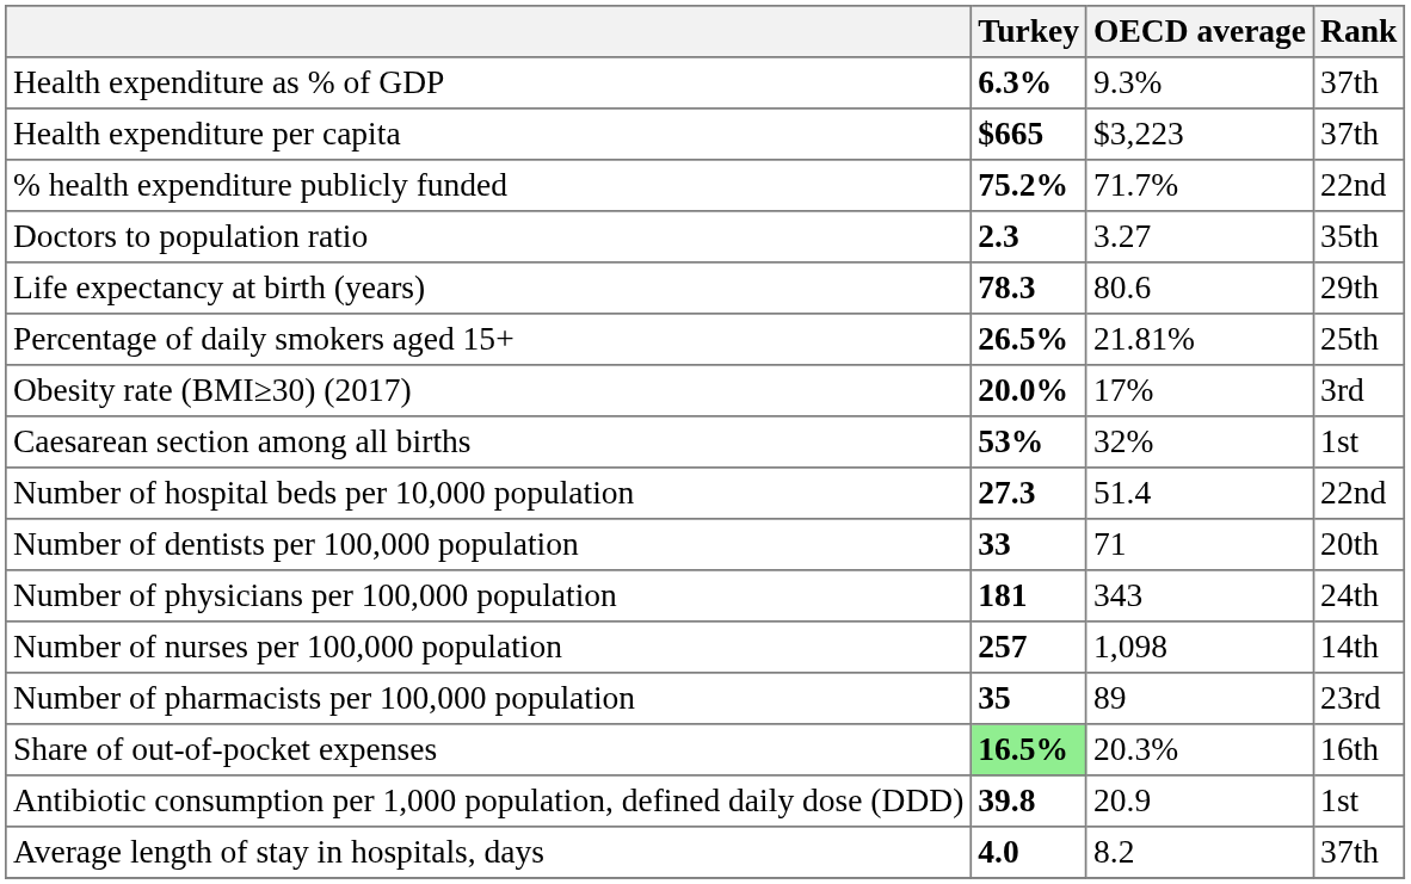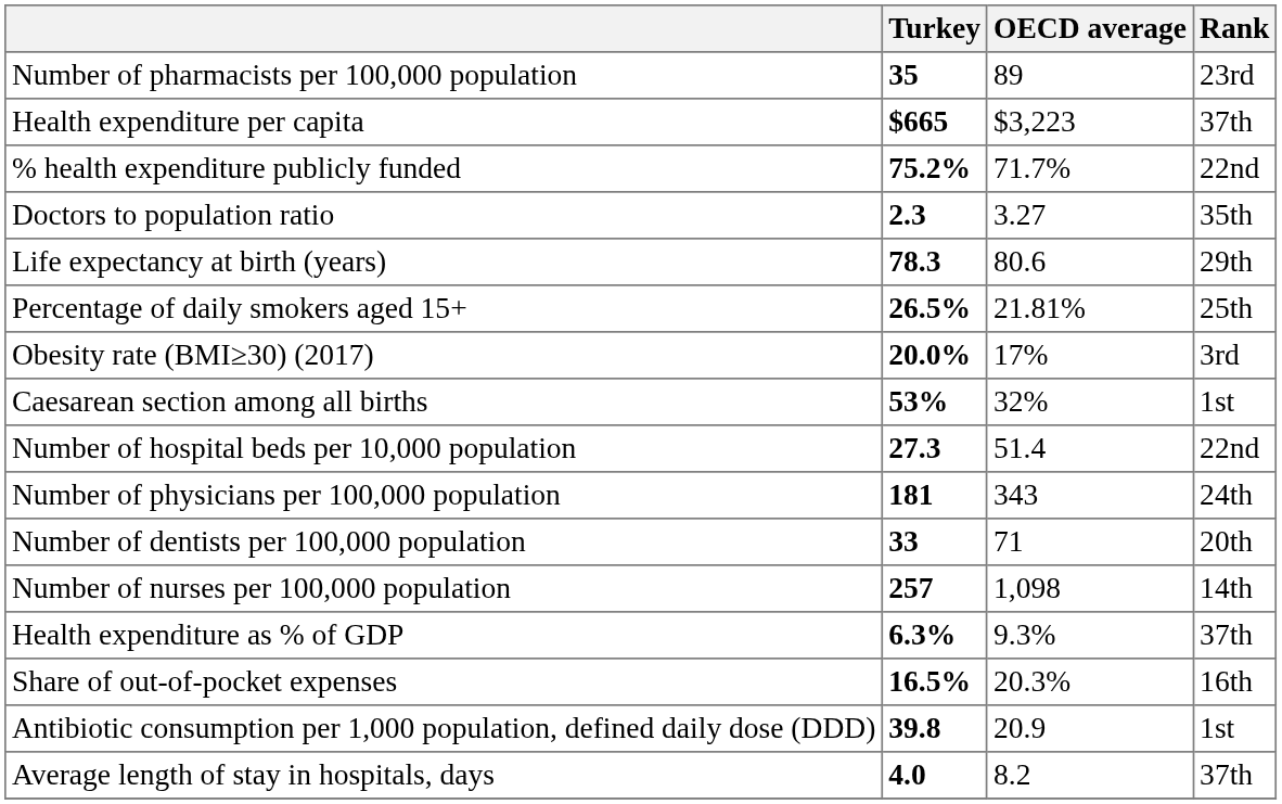 <table class="toccolours" sortable border="1" cellpadding="3" style="border-collapse:collapse">
 <tr bgcolor=#f2f2f2>
 <th align="center"></th>
 <th align="center">Turkey</th>
 <th align="center">OECD average</th>
 <th align="center">Rank</th>
 </tr>
 <tr>
-<td>Health expenditure as % of GDP</td>
-<td><strong>6.3%</strong></td>
-<td>9.3%</td>
-<td>37th</td>
+<td>Number of pharmacists per 100,000 population</td>
+<td><strong>35</strong></td>
+<td>89</td>
+<td>23rd</td>
 </tr>
 <tr>
 <td>Health expenditure per capita</td>
 <td><strong>$665</strong></td>
 <td>$3,223</td>
 <td>37th</td>
 </tr>
 <tr>
 <td>% health expenditure publicly funded</td>
 <td><strong>75.2%</strong></td>
 <td>71.7%</td>
 <td>22nd</td>
 </tr>
 <tr>
 <td>Doctors to population ratio</td>
 <td><strong>2.3</strong></td>
 <td>3.27</td>
 <td>35th</td>
 </tr>
 <tr>
 <td>Life expectancy at birth (years)</td>
 <td><strong>78.3</strong></td>
 <td>80.6</td>
 <td>29th</td>
 </tr>
 <tr>
 <td>Percentage of daily smokers aged 15+</td>
 <td><strong>26.5%</strong></td>
 <td>21.81%</td>
 <td>25th</td>
 </tr>
 <tr>
 <td>Obesity rate (BMI≥30) (2017)</td>
 <td><strong>20.0%</strong></td>
 <td>17%</td>
 <td>3rd</td>
 </tr>
 <tr>
 <td>Caesarean section among all births</td>
 <td><strong>53%</strong></td>
 <td>32%</td>
 <td>1st</td>
 </tr>
 <tr>
 <td>Number of hospital beds per 10,000 population</td>
 <td><strong>27.3</strong></td>
 <td>51.4</td>
 <td>22nd</td>
 </tr>
 <tr>
+<td>Number of physicians per 100,000 population</td>
+<td><strong>181</strong></td>
+<td>343</td>
+<td>24th</td>
+</tr>
+<tr>
 <td>Number of dentists per 100,000 population</td>
 <td><strong>33</strong></td>
 <td>71</td>
 <td>20th</td>
-</tr>
-<tr>
-<td>Number of physicians per 100,000 population</td>
-<td><strong>181</strong></td>
-<td>343</td>
-<td>24th</td>
 </tr>
 <tr>
 <td>Number of nurses per 100,000 population</td>
 <td><strong>257</strong></td>
 <td>1,098</td>
 <td>14th</td>
 </tr>
 <tr>
-<td>Number of pharmacists per 100,000 population</td>
-<td><strong>35</strong></td>
-<td>89</td>
-<td>23rd</td>
+<td>Health expenditure as % of GDP</td>
+<td><strong>6.3%</strong></td>
+<td>9.3%</td>
+<td>37th</td>
 </tr>
 <tr>
 <td>Share of out-of-pocket expenses</td>
-<td style="background: lightgreen;"><strong>16.5%</strong></td>
+<td><strong>16.5%</strong></td>
 <td>20.3%</td>
 <td>16th</td>
 </tr>
 <tr>
 <td>Antibiotic consumption per 1,000 population, defined daily dose (DDD)</td>
 <td><strong>39.8</strong></td>
 <td>20.9</td>
 <td>1st</td>
 </tr>
 <tr>
 <td>Average length of stay in hospitals, days</td>
 <td><strong>4.0</strong></td>
 <td>8.2</td>
 <td>37th</td>
 </tr>
 <tr>
 </tr>
 </table>
